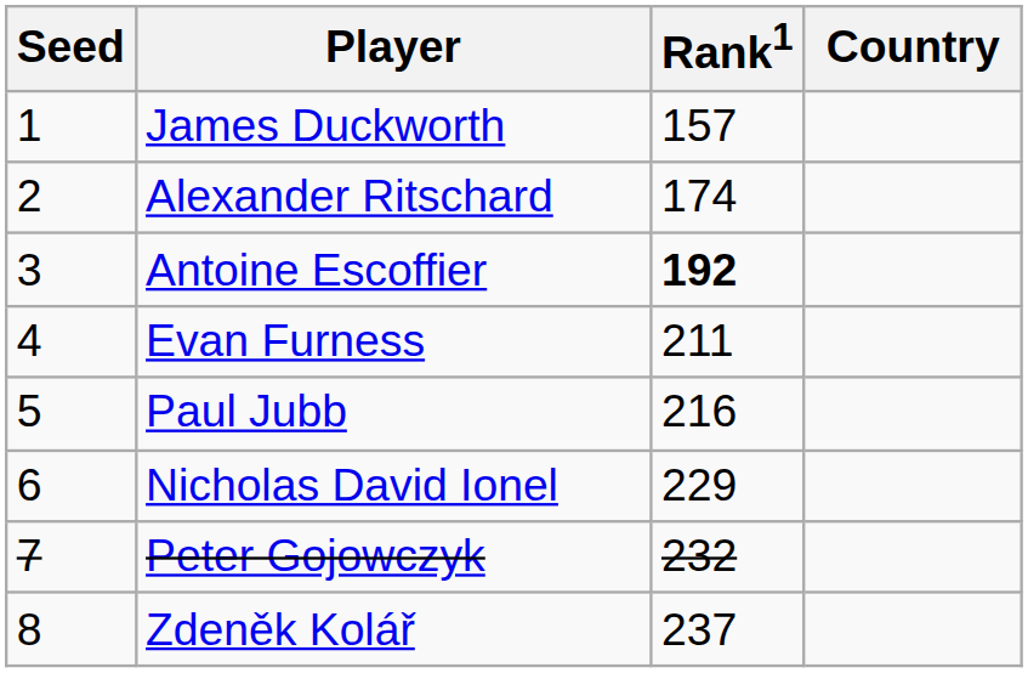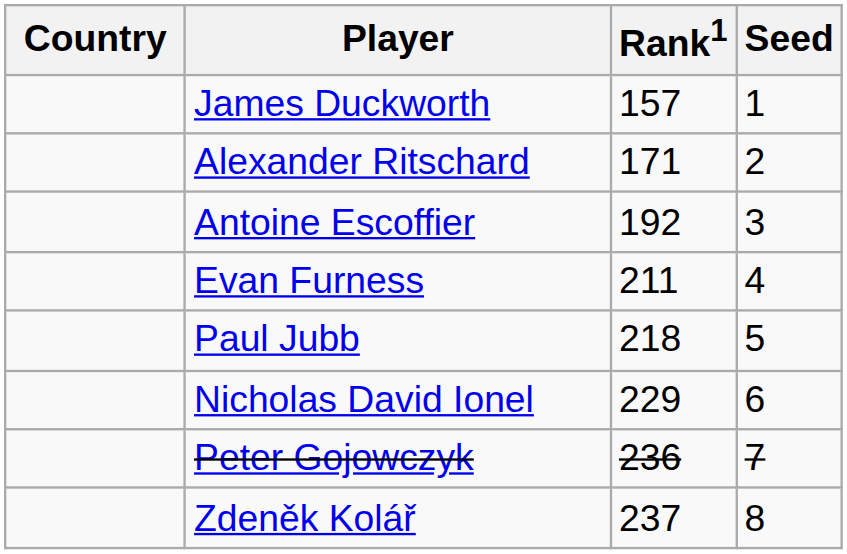 <table class="sortable wikitable">
 <tr>
-<th>Seed</th>
+<th width="70">Country</th>
 <th width="175">Player</th>
 <th>Rank<sup>1</sup></th>
-<th width="70">Country</th>
+<th>Seed</th>
 </tr>
 <tr>
-<td>1</td>
+<td></td>
 <td><a href='#'>James Duckworth</a></td>
 <td>157</td>
-<td></td>
+<td>1</td>
 </tr>
 <tr>
+<td></td>
+<td><a href='#'>Alexander Ritschard</a></td>
+<td>171</td>
 <td>2</td>
-<td><a href='#'>Alexander Ritschard</a></td>
-<td>174</td>
-<td></td>
 </tr>
 <tr>
+<td></td>
+<td><a href='#'>Antoine Escoffier</a></td>
+<td>192</td>
 <td>3</td>
-<td><a href='#'>Antoine Escoffier</a></td>
-<td><strong>192</strong></td>
-<td></td>
 </tr>
 <tr>
-<td>4</td>
+<td></td>
 <td><a href='#'>Evan Furness</a></td>
 <td>211</td>
-<td></td>
+<td>4</td>
 </tr>
 <tr>
+<td></td>
+<td><a href='#'>Paul Jubb</a></td>
+<td>218</td>
 <td>5</td>
-<td><a href='#'>Paul Jubb</a></td>
-<td>216</td>
-<td></td>
 </tr>
 <tr>
-<td>6</td>
+<td></td>
 <td><a href='#'>Nicholas David Ionel</a></td>
 <td>229</td>
-<td></td>
+<td>6</td>
 </tr>
 <tr>
+<td><s></s></td>
+<td><s><a href='#'>Peter Gojowczyk</a></s></td>
+<td><s>236</s></td>
 <td><s>7</s></td>
-<td><s><a href='#'>Peter Gojowczyk</a></s></td>
-<td><s>232</s></td>
-<td><s></s></td>
 </tr>
 <tr>
-<td>8</td>
+<td></td>
 <td><a href='#'>Zdeněk Kolář</a></td>
 <td>237</td>
-<td></td>
+<td>8</td>
 </tr>
 </table>
